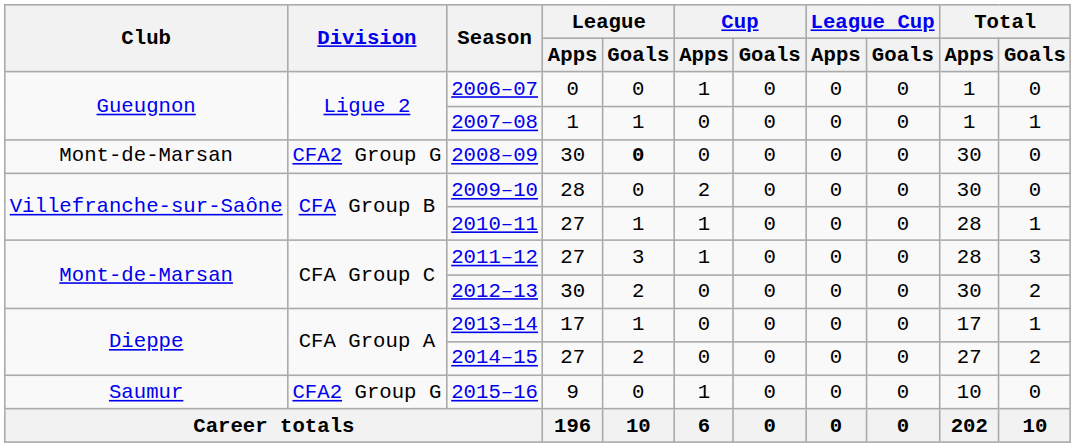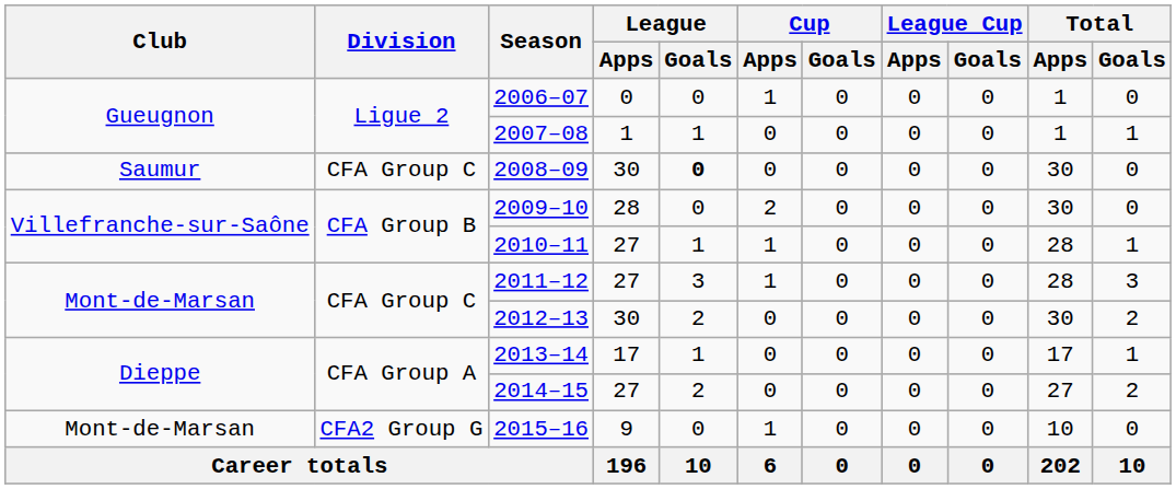 <table class="wikitable" style="text-align:center">
 <tr>
 <th rowspan="2">Club</th>
 <th rowspan="2"><a href='#'>Division</a></th>
 <th rowspan="2">Season</th>
 <th colspan="2">League</th>
 <th colspan="2"><a href='#'>Cup</a></th>
 <th colspan="2"><a href='#'>League Cup</a></th>
 <th colspan="2">Total</th>
 </tr>
 <tr>
 <th>Apps</th>
 <th>Goals</th>
 <th>Apps</th>
 <th>Goals</th>
 <th>Apps</th>
 <th>Goals</th>
 <th>Apps</th>
 <th>Goals</th>
 </tr>
 <tr>
 <td rowspan=2><a href='#'>Gueugnon</a></td>
 <td rowspan=2><a href='#'>Ligue 2</a></td>
 <td><a href='#'>2006–07</a></td>
 <td>0</td>
 <td>0</td>
 <td>1</td>
 <td>0</td>
 <td>0</td>
 <td>0</td>
 <td>1</td>
 <td>0</td>
 </tr>
 <tr>
 <td><a href='#'>2007–08</a></td>
 <td>1</td>
 <td>1</td>
 <td>0</td>
 <td>0</td>
 <td>0</td>
 <td>0</td>
 <td>1</td>
 <td>1</td>
 </tr>
 <tr>
-<td>Mont-de-Marsan</td>
-<td><a href='#'>CFA2</a> Group G</td>
+<td><a href='#'>Saumur</a></td>
+<td>CFA Group C</td>
 <td><a href='#'>2008–09</a></td>
 <td>30</td>
 <td><strong>0</strong></td>
 <td>0</td>
 <td>0</td>
 <td>0</td>
 <td>0</td>
 <td>30</td>
 <td>0</td>
 </tr>
 <tr>
 <td rowspan=2><a href='#'>Villefranche-sur-Saône</a></td>
 <td rowspan=2><a href='#'>CFA</a> Group B</td>
 <td><a href='#'>2009–10</a></td>
 <td>28</td>
 <td>0</td>
 <td>2</td>
 <td>0</td>
 <td>0</td>
 <td>0</td>
 <td>30</td>
 <td>0</td>
 </tr>
 <tr>
 <td><a href='#'>2010–11</a></td>
 <td>27</td>
 <td>1</td>
 <td>1</td>
 <td>0</td>
 <td>0</td>
 <td>0</td>
 <td>28</td>
 <td>1</td>
 </tr>
 <tr>
 <td rowspan=2><a href='#'>Mont-de-Marsan</a></td>
 <td rowspan=2>CFA Group C</td>
 <td><a href='#'>2011–12</a></td>
 <td>27</td>
 <td>3</td>
 <td>1</td>
 <td>0</td>
 <td>0</td>
 <td>0</td>
 <td>28</td>
 <td>3</td>
 </tr>
 <tr>
 <td><a href='#'>2012–13</a></td>
 <td>30</td>
 <td>2</td>
 <td>0</td>
 <td>0</td>
 <td>0</td>
 <td>0</td>
 <td>30</td>
 <td>2</td>
 </tr>
 <tr>
 <td rowspan=2><a href='#'>Dieppe</a></td>
 <td rowspan=2>CFA Group A</td>
 <td><a href='#'>2013–14</a></td>
 <td>17</td>
 <td>1</td>
 <td>0</td>
 <td>0</td>
 <td>0</td>
 <td>0</td>
 <td>17</td>
 <td>1</td>
 </tr>
 <tr>
 <td><a href='#'>2014–15</a></td>
 <td>27</td>
 <td>2</td>
 <td>0</td>
 <td>0</td>
 <td>0</td>
 <td>0</td>
 <td>27</td>
 <td>2</td>
 </tr>
 <tr>
-<td><a href='#'>Saumur</a></td>
+<td>Mont-de-Marsan</td>
 <td><a href='#'>CFA2</a> Group G</td>
 <td><a href='#'>2015–16</a></td>
 <td>9</td>
 <td>0</td>
 <td>1</td>
 <td>0</td>
 <td>0</td>
 <td>0</td>
 <td>10</td>
 <td>0</td>
 </tr>
 <tr>
 <th colspan=3>Career totals</th>
 <th>196</th>
 <th>10</th>
 <th>6</th>
 <th>0</th>
 <th>0</th>
 <th>0</th>
 <th>202</th>
 <th>10</th>
 </tr>
 </table>
